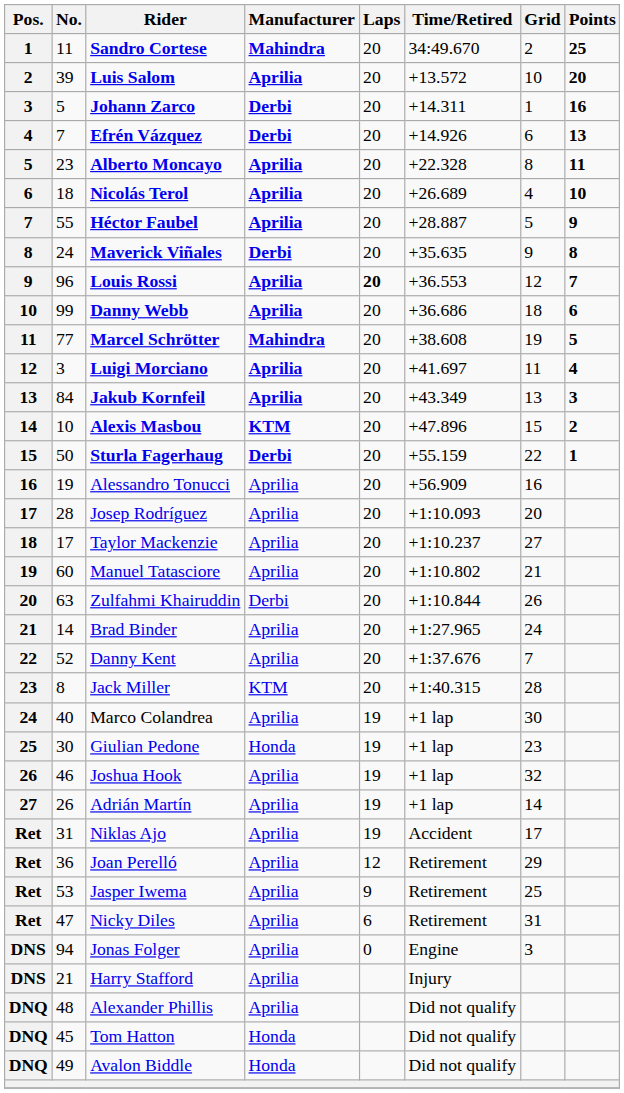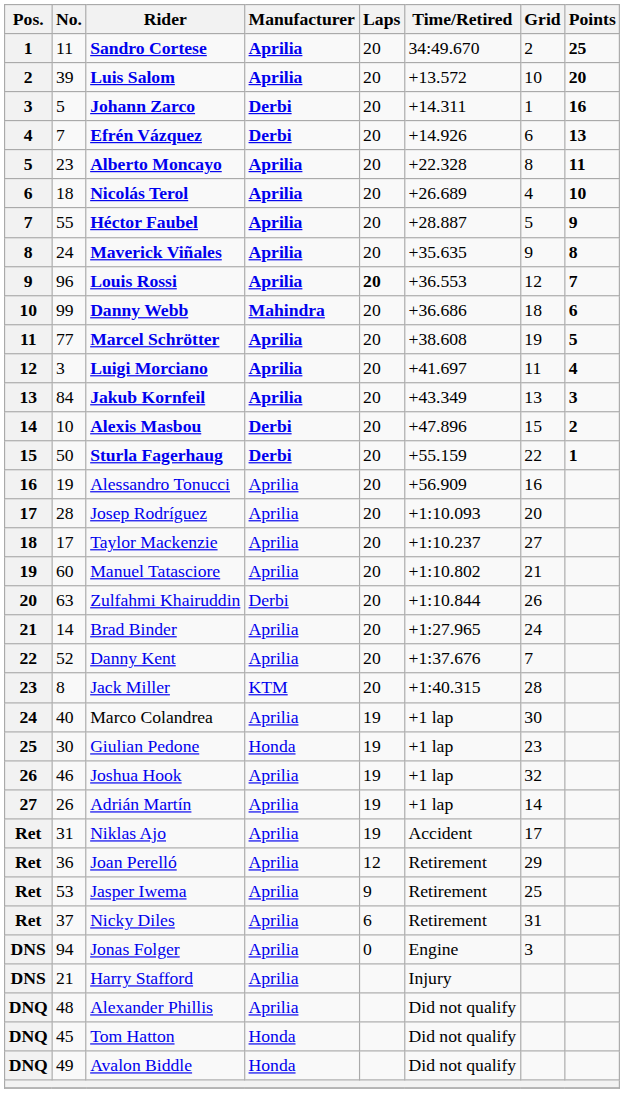 <table class="wikitable" style="font-size: 95%;">
 <tr>
 <th>Pos.</th>
 <th>No.</th>
 <th>Rider</th>
 <th>Manufacturer</th>
 <th>Laps</th>
 <th>Time/Retired</th>
 <th>Grid</th>
 <th>Points</th>
 </tr>
 <tr>
 <th>1</th>
 <td>11</td>
 <td> <strong><a href='#'>Sandro Cortese</a></strong></td>
-<td><strong><a href='#'>Mahindra</a></strong></td>
+<td><strong><a href='#'>Aprilia</a></strong></td>
 <td>20</td>
 <td>34:49.670</td>
 <td>2</td>
 <td><strong>25</strong></td>
 </tr>
 <tr>
 <th>2</th>
 <td>39</td>
 <td> <strong><a href='#'>Luis Salom</a></strong></td>
 <td><strong><a href='#'>Aprilia</a></strong></td>
 <td>20</td>
 <td>+13.572</td>
 <td>10</td>
 <td><strong>20</strong></td>
 </tr>
 <tr>
 <th>3</th>
 <td>5</td>
 <td> <strong><a href='#'>Johann Zarco</a></strong></td>
 <td><strong><a href='#'>Derbi</a></strong></td>
 <td>20</td>
 <td>+14.311</td>
 <td>1</td>
 <td><strong>16</strong></td>
 </tr>
 <tr>
 <th>4</th>
 <td>7</td>
 <td> <strong><a href='#'>Efrén Vázquez</a></strong></td>
 <td><strong><a href='#'>Derbi</a></strong></td>
 <td>20</td>
 <td>+14.926</td>
 <td>6</td>
 <td><strong>13</strong></td>
 </tr>
 <tr>
 <th>5</th>
 <td>23</td>
 <td> <strong><a href='#'>Alberto Moncayo</a></strong></td>
 <td><strong><a href='#'>Aprilia</a></strong></td>
 <td>20</td>
 <td>+22.328</td>
 <td>8</td>
 <td><strong>11</strong></td>
 </tr>
 <tr>
 <th>6</th>
 <td>18</td>
 <td> <strong><a href='#'>Nicolás Terol</a></strong></td>
 <td><strong><a href='#'>Aprilia</a></strong></td>
 <td>20</td>
 <td>+26.689</td>
 <td>4</td>
 <td><strong>10</strong></td>
 </tr>
 <tr>
 <th>7</th>
 <td>55</td>
 <td> <strong><a href='#'>Héctor Faubel</a></strong></td>
 <td><strong><a href='#'>Aprilia</a></strong></td>
 <td>20</td>
 <td>+28.887</td>
 <td>5</td>
 <td><strong>9</strong></td>
 </tr>
 <tr>
 <th>8</th>
 <td>24</td>
 <td> <strong><a href='#'>Maverick Viñales</a></strong></td>
-<td><strong><a href='#'>Derbi</a></strong></td>
+<td><strong><a href='#'>Aprilia</a></strong></td>
 <td>20</td>
 <td>+35.635</td>
 <td>9</td>
 <td><strong>8</strong></td>
 </tr>
 <tr>
 <th>9</th>
 <td>96</td>
 <td> <strong><a href='#'>Louis Rossi</a></strong></td>
 <td><strong><a href='#'>Aprilia</a></strong></td>
 <td><strong>20</strong></td>
 <td>+36.553</td>
 <td>12</td>
 <td><strong>7</strong></td>
 </tr>
 <tr>
 <th>10</th>
 <td>99</td>
 <td> <strong><a href='#'>Danny Webb</a></strong></td>
-<td><strong><a href='#'>Aprilia</a></strong></td>
+<td><strong><a href='#'>Mahindra</a></strong></td>
 <td>20</td>
 <td>+36.686</td>
 <td>18</td>
 <td><strong>6</strong></td>
 </tr>
 <tr>
 <th>11</th>
 <td>77</td>
 <td> <strong><a href='#'>Marcel Schrötter</a></strong></td>
-<td><strong><a href='#'>Mahindra</a></strong></td>
+<td><strong><a href='#'>Aprilia</a></strong></td>
 <td>20</td>
 <td>+38.608</td>
 <td>19</td>
 <td><strong>5</strong></td>
 </tr>
 <tr>
 <th>12</th>
 <td>3</td>
 <td> <strong><a href='#'>Luigi Morciano</a></strong></td>
 <td><strong><a href='#'>Aprilia</a></strong></td>
 <td>20</td>
 <td>+41.697</td>
 <td>11</td>
 <td><strong>4</strong></td>
 </tr>
 <tr>
 <th>13</th>
 <td>84</td>
 <td> <strong><a href='#'>Jakub Kornfeil</a></strong></td>
 <td><strong><a href='#'>Aprilia</a></strong></td>
 <td>20</td>
 <td>+43.349</td>
 <td>13</td>
 <td><strong>3</strong></td>
 </tr>
 <tr>
 <th>14</th>
 <td>10</td>
 <td> <strong><a href='#'>Alexis Masbou</a></strong></td>
-<td><strong><a href='#'>KTM</a></strong></td>
+<td><strong><a href='#'>Derbi</a></strong></td>
 <td>20</td>
 <td>+47.896</td>
 <td>15</td>
 <td><strong>2</strong></td>
 </tr>
 <tr>
 <th>15</th>
 <td>50</td>
 <td> <strong><a href='#'>Sturla Fagerhaug</a></strong></td>
 <td><strong><a href='#'>Derbi</a></strong></td>
 <td>20</td>
 <td>+55.159</td>
 <td>22</td>
 <td><strong>1</strong></td>
 </tr>
 <tr>
 <th>16</th>
 <td>19</td>
 <td> <a href='#'>Alessandro Tonucci</a></td>
 <td><a href='#'>Aprilia</a></td>
 <td>20</td>
 <td>+56.909</td>
 <td>16</td>
 <td></td>
 </tr>
 <tr>
 <th>17</th>
 <td>28</td>
 <td> <a href='#'>Josep Rodríguez</a></td>
 <td><a href='#'>Aprilia</a></td>
 <td>20</td>
 <td>+1:10.093</td>
 <td>20</td>
 <td></td>
 </tr>
 <tr>
 <th>18</th>
 <td>17</td>
 <td> <a href='#'>Taylor Mackenzie</a></td>
 <td><a href='#'>Aprilia</a></td>
 <td>20</td>
 <td>+1:10.237</td>
 <td>27</td>
 <td></td>
 </tr>
 <tr>
 <th>19</th>
 <td>60</td>
 <td> <a href='#'>Manuel Tatasciore</a></td>
 <td><a href='#'>Aprilia</a></td>
 <td>20</td>
 <td>+1:10.802</td>
 <td>21</td>
 <td></td>
 </tr>
 <tr>
 <th>20</th>
 <td>63</td>
 <td> <a href='#'>Zulfahmi Khairuddin</a></td>
 <td><a href='#'>Derbi</a></td>
 <td>20</td>
 <td>+1:10.844</td>
 <td>26</td>
 <td></td>
 </tr>
 <tr>
 <th>21</th>
 <td>14</td>
 <td> <a href='#'>Brad Binder</a></td>
 <td><a href='#'>Aprilia</a></td>
 <td>20</td>
 <td>+1:27.965</td>
 <td>24</td>
 <td></td>
 </tr>
 <tr>
 <th>22</th>
 <td>52</td>
 <td> <a href='#'>Danny Kent</a></td>
 <td><a href='#'>Aprilia</a></td>
 <td>20</td>
 <td>+1:37.676</td>
 <td>7</td>
 <td></td>
 </tr>
 <tr>
 <th>23</th>
 <td>8</td>
 <td> <a href='#'>Jack Miller</a></td>
 <td><a href='#'>KTM</a></td>
 <td>20</td>
 <td>+1:40.315</td>
 <td>28</td>
 <td></td>
 </tr>
 <tr>
 <th>24</th>
 <td>40</td>
 <td> Marco Colandrea</td>
 <td><a href='#'>Aprilia</a></td>
 <td>19</td>
 <td>+1 lap</td>
 <td>30</td>
 <td></td>
 </tr>
 <tr>
 <th>25</th>
 <td>30</td>
 <td> <a href='#'>Giulian Pedone</a></td>
 <td><a href='#'>Honda</a></td>
 <td>19</td>
 <td>+1 lap</td>
 <td>23</td>
 <td></td>
 </tr>
 <tr>
 <th>26</th>
 <td>46</td>
 <td> <a href='#'>Joshua Hook</a></td>
 <td><a href='#'>Aprilia</a></td>
 <td>19</td>
 <td>+1 lap</td>
 <td>32</td>
 <td></td>
 </tr>
 <tr>
 <th>27</th>
 <td>26</td>
 <td> <a href='#'>Adrián Martín</a></td>
 <td><a href='#'>Aprilia</a></td>
 <td>19</td>
 <td>+1 lap</td>
 <td>14</td>
 <td></td>
 </tr>
 <tr>
 <th>Ret</th>
 <td>31</td>
 <td> <a href='#'>Niklas Ajo</a></td>
 <td><a href='#'>Aprilia</a></td>
 <td>19</td>
 <td>Accident</td>
 <td>17</td>
 <td></td>
 </tr>
 <tr>
 <th>Ret</th>
 <td>36</td>
 <td> <a href='#'>Joan Perelló</a></td>
 <td><a href='#'>Aprilia</a></td>
 <td>12</td>
 <td>Retirement</td>
 <td>29</td>
 <td></td>
 </tr>
 <tr>
 <th>Ret</th>
 <td>53</td>
 <td> <a href='#'>Jasper Iwema</a></td>
 <td><a href='#'>Aprilia</a></td>
 <td>9</td>
 <td>Retirement</td>
 <td>25</td>
 <td></td>
 </tr>
 <tr>
 <th>Ret</th>
-<td>47</td>
+<td>37</td>
 <td> <a href='#'>Nicky Diles</a></td>
 <td><a href='#'>Aprilia</a></td>
 <td>6</td>
 <td>Retirement</td>
 <td>31</td>
 <td></td>
 </tr>
 <tr>
 <th>DNS</th>
 <td>94</td>
 <td> <a href='#'>Jonas Folger</a></td>
 <td><a href='#'>Aprilia</a></td>
 <td>0</td>
 <td>Engine</td>
 <td>3</td>
 <td></td>
 </tr>
 <tr>
 <th>DNS</th>
 <td>21</td>
 <td> <a href='#'>Harry Stafford</a></td>
 <td><a href='#'>Aprilia</a></td>
 <td></td>
 <td>Injury</td>
 <td></td>
 <td></td>
 </tr>
 <tr>
 <th>DNQ</th>
 <td>48</td>
 <td> <a href='#'>Alexander Phillis</a></td>
 <td><a href='#'>Aprilia</a></td>
 <td></td>
 <td>Did not qualify</td>
 <td></td>
 <td></td>
 </tr>
 <tr>
 <th>DNQ</th>
 <td>45</td>
 <td> <a href='#'>Tom Hatton</a></td>
 <td><a href='#'>Honda</a></td>
 <td></td>
 <td>Did not qualify</td>
 <td></td>
 <td></td>
 </tr>
 <tr>
 <th>DNQ</th>
 <td>49</td>
 <td> <a href='#'>Avalon Biddle</a></td>
 <td><a href='#'>Honda</a></td>
 <td></td>
 <td>Did not qualify</td>
 <td></td>
 <td></td>
 </tr>
 <tr>
 <th colspan=8></th>
 </tr>
 <tr>
 </tr>
 </table>
